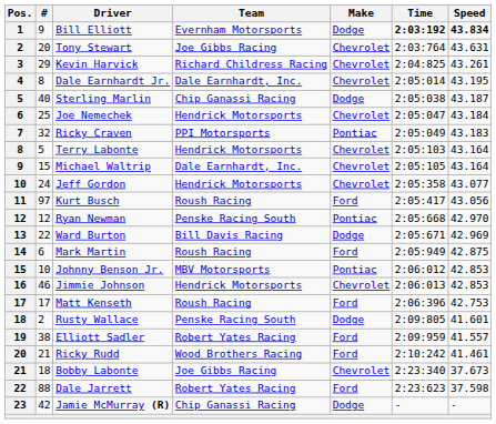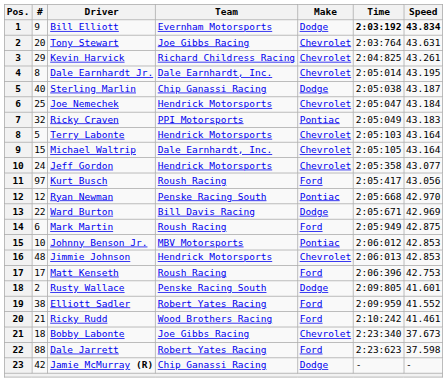 <table class="wikitable" style="font-size:95%">
 <tr>
 <th>Pos.</th>
 <th>#</th>
 <th>Driver</th>
 <th>Team</th>
 <th>Make</th>
 <th>Time</th>
 <th>Speed</th>
 </tr>
 <tr>
 <th>1</th>
 <td>9</td>
 <td><a href='#'>Bill Elliott</a></td>
 <td><a href='#'>Evernham Motorsports</a></td>
 <td><a href='#'>Dodge</a></td>
 <td><strong>2:03:192</strong></td>
 <td><strong>43.834</strong></td>
 </tr>
 <tr>
 <th>2</th>
 <td>20</td>
 <td><a href='#'>Tony Stewart</a></td>
 <td><a href='#'>Joe Gibbs Racing</a></td>
 <td><a href='#'>Chevrolet</a></td>
 <td>2:03:764</td>
 <td>43.631</td>
 </tr>
 <tr>
 <th>3</th>
 <td>29</td>
 <td><a href='#'>Kevin Harvick</a></td>
 <td><a href='#'>Richard Childress Racing</a></td>
 <td><a href='#'>Chevrolet</a></td>
 <td>2:04:825</td>
 <td>43.261</td>
 </tr>
 <tr>
 <th>4</th>
 <td>8</td>
 <td><a href='#'>Dale Earnhardt Jr.</a></td>
 <td><a href='#'>Dale Earnhardt, Inc.</a></td>
 <td><a href='#'>Chevrolet</a></td>
 <td>2:05:014</td>
 <td>43.195</td>
 </tr>
 <tr>
 <th>5</th>
 <td>40</td>
 <td><a href='#'>Sterling Marlin</a></td>
 <td><a href='#'>Chip Ganassi Racing</a></td>
 <td><a href='#'>Dodge</a></td>
 <td>2:05:038</td>
 <td>43.187</td>
 </tr>
 <tr>
 <th>6</th>
 <td>25</td>
 <td><a href='#'>Joe Nemechek</a></td>
 <td><a href='#'>Hendrick Motorsports</a></td>
 <td><a href='#'>Chevrolet</a></td>
 <td>2:05:047</td>
 <td>43.184</td>
 </tr>
 <tr>
 <th>7</th>
 <td>32</td>
 <td><a href='#'>Ricky Craven</a></td>
 <td><a href='#'>PPI Motorsports</a></td>
 <td><a href='#'>Pontiac</a></td>
 <td>2:05:049</td>
 <td>43.183</td>
 </tr>
 <tr>
 <th>8</th>
 <td>5</td>
 <td><a href='#'>Terry Labonte</a></td>
 <td><a href='#'>Hendrick Motorsports</a></td>
 <td><a href='#'>Chevrolet</a></td>
 <td>2:05:103</td>
 <td>43.164</td>
 </tr>
 <tr>
 <th>9</th>
 <td>15</td>
 <td><a href='#'>Michael Waltrip</a></td>
 <td><a href='#'>Dale Earnhardt, Inc.</a></td>
 <td><a href='#'>Chevrolet</a></td>
 <td>2:05:105</td>
 <td>43.164</td>
 </tr>
 <tr>
 <th>10</th>
 <td>24</td>
 <td><a href='#'>Jeff Gordon</a></td>
 <td><a href='#'>Hendrick Motorsports</a></td>
 <td><a href='#'>Chevrolet</a></td>
 <td>2:05:358</td>
 <td>43.077</td>
 </tr>
 <tr>
 <th>11</th>
 <td>97</td>
 <td><a href='#'>Kurt Busch</a></td>
 <td><a href='#'>Roush Racing</a></td>
 <td><a href='#'>Ford</a></td>
 <td>2:05:417</td>
 <td>43.056</td>
 </tr>
 <tr>
 <th>12</th>
 <td>12</td>
 <td><a href='#'>Ryan Newman</a></td>
 <td><a href='#'>Penske Racing South</a></td>
 <td><a href='#'>Pontiac</a></td>
 <td>2:05:668</td>
 <td>42.970</td>
 </tr>
 <tr>
 <th>13</th>
 <td>22</td>
 <td><a href='#'>Ward Burton</a></td>
 <td><a href='#'>Bill Davis Racing</a></td>
 <td><a href='#'>Dodge</a></td>
 <td>2:05:671</td>
 <td>42.969</td>
 </tr>
 <tr>
 <th>14</th>
 <td>6</td>
 <td><a href='#'>Mark Martin</a></td>
 <td><a href='#'>Roush Racing</a></td>
 <td><a href='#'>Ford</a></td>
 <td>2:05:949</td>
 <td>42.875</td>
 </tr>
 <tr>
 <th>15</th>
 <td>10</td>
 <td><a href='#'>Johnny Benson Jr.</a></td>
 <td><a href='#'>MBV Motorsports</a></td>
 <td><a href='#'>Pontiac</a></td>
 <td>2:06:012</td>
 <td>42.853</td>
 </tr>
 <tr>
 <th>16</th>
-<td>46</td>
+<td>48</td>
 <td><a href='#'>Jimmie Johnson</a></td>
 <td><a href='#'>Hendrick Motorsports</a></td>
 <td><a href='#'>Chevrolet</a></td>
 <td>2:06:013</td>
 <td>42.853</td>
 </tr>
 <tr>
 <th>17</th>
 <td>17</td>
 <td><a href='#'>Matt Kenseth</a></td>
 <td><a href='#'>Roush Racing</a></td>
 <td><a href='#'>Ford</a></td>
 <td>2:06:396</td>
 <td>42.753</td>
 </tr>
 <tr>
 <th>18</th>
 <td>2</td>
 <td><a href='#'>Rusty Wallace</a></td>
 <td><a href='#'>Penske Racing South</a></td>
 <td><a href='#'>Dodge</a></td>
 <td>2:09:805</td>
 <td>41.601</td>
 </tr>
 <tr>
 <th>19</th>
 <td>38</td>
 <td><a href='#'>Elliott Sadler</a></td>
 <td><a href='#'>Robert Yates Racing</a></td>
 <td><a href='#'>Ford</a></td>
 <td>2:09:959</td>
-<td>41.557</td>
+<td>41.552</td>
 </tr>
 <tr>
 <th>20</th>
 <td>21</td>
 <td><a href='#'>Ricky Rudd</a></td>
 <td><a href='#'>Wood Brothers Racing</a></td>
 <td><a href='#'>Ford</a></td>
 <td>2:10:242</td>
 <td>41.461</td>
 </tr>
 <tr>
 <th>21</th>
 <td>18</td>
 <td><a href='#'>Bobby Labonte</a></td>
 <td><a href='#'>Joe Gibbs Racing</a></td>
 <td><a href='#'>Chevrolet</a></td>
 <td>2:23:340</td>
 <td>37.673</td>
 </tr>
 <tr>
 <th>22</th>
 <td>88</td>
 <td><a href='#'>Dale Jarrett</a></td>
 <td><a href='#'>Robert Yates Racing</a></td>
 <td><a href='#'>Ford</a></td>
 <td>2:23:623</td>
 <td>37.598</td>
 </tr>
 <tr>
 <th>23</th>
 <td>42</td>
 <td><a href='#'>Jamie McMurray</a> <strong>(R)</strong></td>
 <td><a href='#'>Chip Ganassi Racing</a></td>
 <td><a href='#'>Dodge</a></td>
 <td>-</td>
 <td>-</td>
 </tr>
 <tr>
 <th colspan="7"></th>
 </tr>
 </table>
